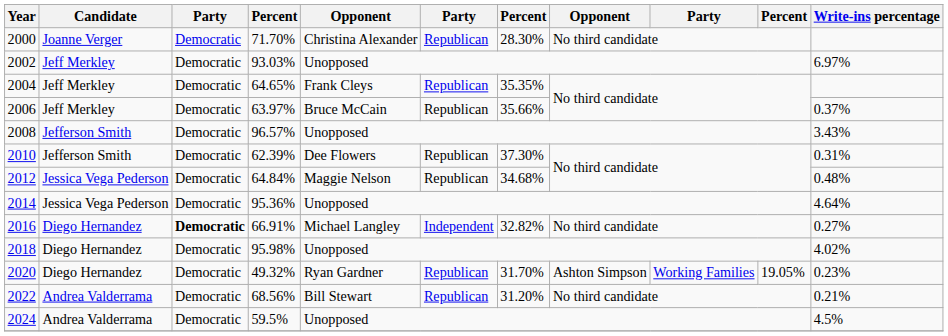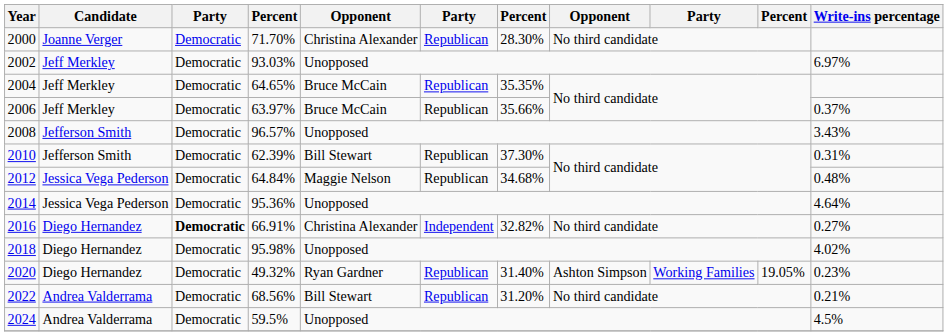 <table class="wikitable sortable" style="margin:0.5em auto; font-size:95%;">
 <tr>
 <th>Year</th>
 <th>Candidate</th>
 <th>Party</th>
 <th>Percent</th>
 <th>Opponent</th>
 <th>Party</th>
 <th>Percent</th>
 <th>Opponent</th>
 <th>Party</th>
 <th>Percent</th>
 <th><a href='#'>Write-ins</a> percentage</th>
 </tr>
 <tr>
 <td>2000</td>
 <td><a href='#'>Joanne Verger</a></td>
 <td><a href='#'>Democratic</a></td>
 <td>71.70%</td>
 <td>Christina Alexander</td>
 <td><a href='#'>Republican</a></td>
 <td>28.30%</td>
 <td colspan="3">No third candidate</td>
 <td></td>
 </tr>
 <tr>
 <td>2002</td>
 <td><a href='#'>Jeff Merkley</a></td>
 <td>Democratic</td>
 <td>93.03%</td>
 <td colspan="6">Unopposed</td>
 <td>6.97%</td>
 </tr>
 <tr>
 <td>2004</td>
 <td>Jeff Merkley</td>
 <td>Democratic</td>
 <td>64.65%</td>
-<td>Frank Cleys</td>
+<td>Bruce McCain</td>
 <td><a href='#'>Republican</a></td>
 <td>35.35%</td>
 <td colspan="3" rowspan="2">No third candidate</td>
 <td></td>
 </tr>
 <tr>
 <td>2006</td>
 <td>Jeff Merkley</td>
 <td>Democratic</td>
 <td>63.97%</td>
 <td>Bruce McCain</td>
 <td>Republican</td>
 <td>35.66%</td>
 <td>0.37%</td>
 </tr>
 <tr>
 <td>2008</td>
 <td><a href='#'>Jefferson Smith</a></td>
 <td>Democratic</td>
 <td>96.57%</td>
 <td colspan="6">Unopposed</td>
 <td>3.43%</td>
 </tr>
 <tr>
 <td><a href='#'>2010</a></td>
 <td>Jefferson Smith</td>
 <td>Democratic</td>
 <td>62.39%</td>
-<td>Dee Flowers</td>
+<td>Bill Stewart</td>
 <td>Republican</td>
 <td>37.30%</td>
 <td colspan="3" rowspan="2">No third candidate</td>
 <td>0.31%</td>
 </tr>
 <tr>
 <td><a href='#'>2012</a></td>
 <td><a href='#'>Jessica Vega Pederson</a></td>
 <td>Democratic</td>
 <td>64.84%</td>
 <td>Maggie Nelson</td>
 <td>Republican</td>
 <td>34.68%</td>
 <td>0.48%</td>
 </tr>
 <tr>
 <td><a href='#'>2014</a></td>
 <td>Jessica Vega Pederson</td>
 <td>Democratic</td>
 <td>95.36%</td>
 <td colspan="6">Unopposed</td>
 <td>4.64%</td>
 </tr>
 <tr>
 <td><a href='#'>2016</a></td>
 <td><a href='#'>Diego Hernandez</a></td>
 <td><strong>Democratic</strong></td>
 <td>66.91%</td>
-<td>Michael Langley</td>
+<td>Christina Alexander</td>
 <td><a href='#'>Independent</a></td>
 <td>32.82%</td>
 <td colspan="3">No third candidate</td>
 <td>0.27%</td>
 </tr>
 <tr>
 <td><a href='#'>2018</a></td>
 <td>Diego Hernandez</td>
 <td>Democratic</td>
 <td>95.98%</td>
 <td colspan="6">Unopposed</td>
 <td>4.02%</td>
 </tr>
 <tr>
 <td><a href='#'>2020</a></td>
 <td>Diego Hernandez</td>
 <td>Democratic</td>
 <td>49.32%</td>
 <td>Ryan Gardner</td>
 <td><a href='#'>Republican</a></td>
-<td>31.70%</td>
+<td>31.40%</td>
 <td>Ashton Simpson</td>
 <td><a href='#'>Working Families</a></td>
 <td>19.05%</td>
 <td>0.23%</td>
 </tr>
 <tr>
 <td><a href='#'>2022</a></td>
 <td><a href='#'>Andrea Valderrama</a></td>
 <td>Democratic</td>
 <td>68.56%</td>
 <td>Bill Stewart</td>
 <td><a href='#'>Republican</a></td>
 <td>31.20%</td>
 <td colspan="3">No third candidate</td>
 <td>0.21%</td>
 </tr>
 <tr>
 <td><a href='#'>2024</a></td>
 <td>Andrea Valderrama</td>
 <td>Democratic</td>
 <td>59.5%</td>
 <td colspan="6">Unopposed</td>
 <td>4.5%</td>
 </tr>
 <tr>
 </tr>
 </table>
